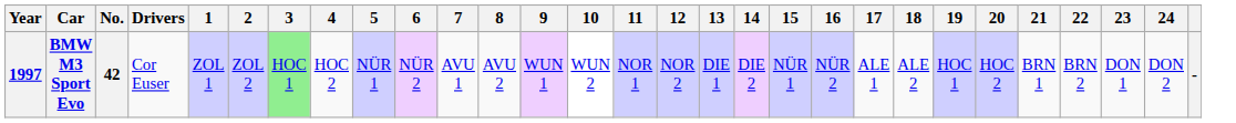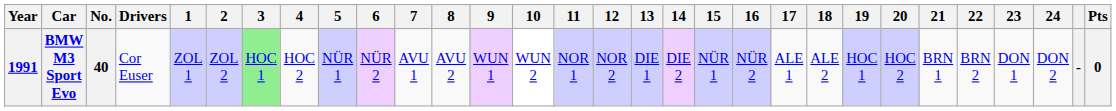 <table class="wikitable" border="1" style="text-align:center; font-size:85%;">
 <tr>
 <th>Year</th>
 <th>Car</th>
 <th>No.</th>
 <th>Drivers</th>
 <th>1</th>
 <th>2</th>
 <th>3</th>
 <th>4</th>
 <th>5</th>
 <th>6</th>
 <th>7</th>
 <th>8</th>
 <th>9</th>
 <th>10</th>
 <th>11</th>
 <th>12</th>
 <th>13</th>
 <th>14</th>
 <th>15</th>
 <th>16</th>
 <th>17</th>
 <th>18</th>
 <th>19</th>
 <th>20</th>
 <th>21</th>
 <th>22</th>
 <th>23</th>
 <th>24</th>
 <th></th>
+<th>Pts</th>
 </tr>
 <tr>
-<th><a href='#'>1997</a></th>
+<th><a href='#'>1991</a></th>
 <th><a href='#'>BMW M3 Sport Evo</a></th>
-<th>42</th>
+<th>40</th>
 <td align=left> <a href='#'>Cor Euser</a></td>
 <td style="background:#CFCFFF;"><a href='#'>ZOL<br>1</a><br></td>
 <td style="background:#CFCFFF;"><a href='#'>ZOL<br>2</a><br></td>
 <td style="background: lightgreen;"><a href='#'>HOC<br>1</a></td>
 <td><a href='#'>HOC<br>2</a></td>
 <td style="background:#CFCFFF;"><a href='#'>NÜR<br>1</a><br></td>
 <td style="background:#EFCFFF;"><a href='#'>NÜR<br>2</a><br></td>
 <td><a href='#'>AVU<br>1</a></td>
 <td><a href='#'>AVU<br>2</a></td>
 <td style="background:#EFCFFF;"><a href='#'>WUN<br>1</a><br></td>
 <td style="background:#FFFFFF;"><a href='#'>WUN<br>2</a><br></td>
 <td style="background:#CFCFFF;"><a href='#'>NOR<br>1</a><br></td>
 <td style="background:#CFCFFF;"><a href='#'>NOR<br>2</a><br></td>
 <td style="background:#CFCFFF;"><a href='#'>DIE<br>1</a><br></td>
 <td style="background:#EFCFFF;"><a href='#'>DIE<br>2</a><br></td>
 <td style="background:#CFCFFF;"><a href='#'>NÜR<br>1</a><br></td>
 <td style="background:#CFCFFF;"><a href='#'>NÜR<br>2</a><br></td>
 <td><a href='#'>ALE<br>1</a></td>
 <td><a href='#'>ALE<br>2</a></td>
 <td style="background:#CFCFFF;"><a href='#'>HOC<br>1</a><br></td>
 <td style="background:#CFCFFF;"><a href='#'>HOC<br>2</a><br></td>
 <td><a href='#'>BRN<br>1</a></td>
 <td><a href='#'>BRN<br>2</a></td>
 <td><a href='#'>DON<br>1</a></td>
 <td><a href='#'>DON<br>2</a></td>
 <th>-</th>
+<th>0</th>
 </tr>
 </table>
